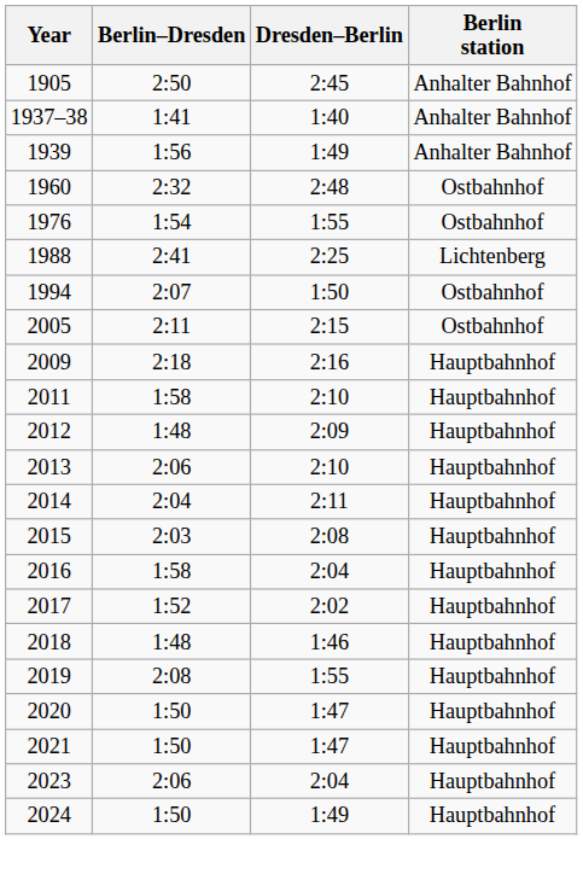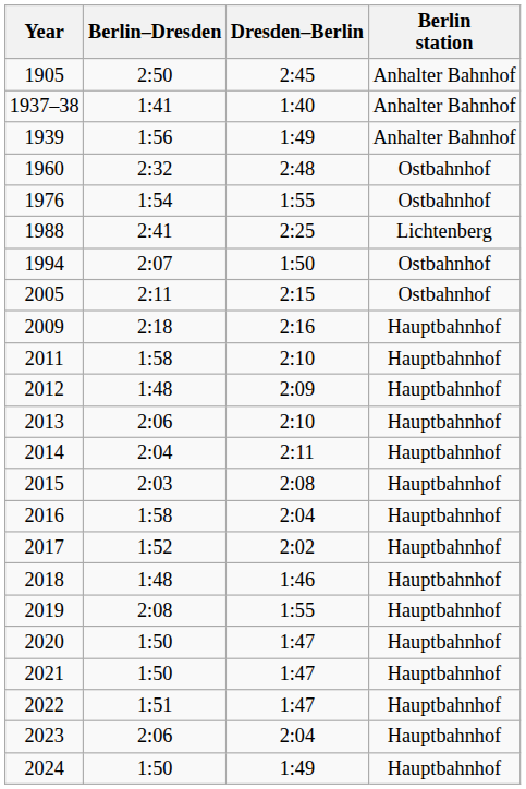 <table class="wikitable" style="text-align:center">
 <tr>
 <th>Year</th>
 <th>Berlin–Dresden<br></th>
 <th>Dresden–Berlin<br></th>
 <th>Berlin<br>station</th>
 </tr>
 <tr>
 <td>1905</td>
 <td>2:50</td>
 <td>2:45</td>
 <td>Anhalter Bahnhof</td>
 </tr>
 <tr>
 <td>1937–38</td>
 <td>1:41</td>
 <td>1:40</td>
 <td>Anhalter Bahnhof</td>
 </tr>
 <tr>
 <td>1939</td>
 <td>1:56</td>
 <td>1:49</td>
 <td>Anhalter Bahnhof</td>
 </tr>
 <tr>
 <td>1960</td>
 <td>2:32</td>
 <td>2:48</td>
 <td>Ostbahnhof</td>
 </tr>
 <tr>
 <td>1976</td>
 <td>1:54</td>
 <td>1:55</td>
 <td>Ostbahnhof</td>
 </tr>
 <tr>
 <td>1988</td>
 <td>2:41</td>
 <td>2:25</td>
 <td>Lichtenberg</td>
 </tr>
 <tr>
 <td>1994</td>
 <td>2:07</td>
 <td>1:50</td>
 <td>Ostbahnhof</td>
 </tr>
 <tr>
 <td>2005</td>
 <td>2:11</td>
 <td>2:15</td>
 <td>Ostbahnhof</td>
 </tr>
 <tr>
 <td>2009</td>
 <td>2:18</td>
 <td>2:16</td>
 <td>Hauptbahnhof</td>
 </tr>
 <tr>
 <td>2011</td>
 <td>1:58</td>
 <td>2:10</td>
 <td>Hauptbahnhof</td>
 </tr>
 <tr>
 <td>2012</td>
 <td>1:48</td>
 <td>2:09</td>
 <td>Hauptbahnhof</td>
 </tr>
 <tr>
 <td>2013</td>
 <td>2:06</td>
 <td>2:10</td>
 <td>Hauptbahnhof</td>
 </tr>
 <tr>
 <td>2014</td>
 <td>2:04</td>
 <td>2:11</td>
 <td>Hauptbahnhof</td>
 </tr>
 <tr>
 <td>2015</td>
 <td>2:03</td>
 <td>2:08</td>
 <td>Hauptbahnhof</td>
 </tr>
 <tr>
 <td>2016</td>
 <td>1:58</td>
 <td>2:04</td>
 <td>Hauptbahnhof</td>
 </tr>
 <tr>
 <td>2017</td>
 <td>1:52</td>
 <td>2:02</td>
 <td>Hauptbahnhof</td>
 </tr>
 <tr>
 <td>2018</td>
 <td>1:48</td>
 <td>1:46</td>
 <td>Hauptbahnhof</td>
 </tr>
 <tr>
 <td>2019</td>
 <td>2:08</td>
 <td>1:55</td>
 <td>Hauptbahnhof</td>
 </tr>
 <tr>
 <td>2020</td>
 <td>1:50</td>
 <td>1:47</td>
 <td>Hauptbahnhof</td>
 </tr>
 <tr>
 <td>2021</td>
 <td>1:50</td>
 <td>1:47</td>
 <td>Hauptbahnhof</td>
 </tr>
 <tr>
+<td>2022</td>
+<td>1:51</td>
+<td>1:47</td>
+<td>Hauptbahnhof</td>
+</tr>
+<tr>
 <td>2023</td>
 <td>2:06</td>
 <td>2:04</td>
 <td>Hauptbahnhof</td>
 </tr>
 <tr>
 <td>2024</td>
 <td>1:50</td>
 <td>1:49</td>
 <td>Hauptbahnhof</td>
 </tr>
 </table>
